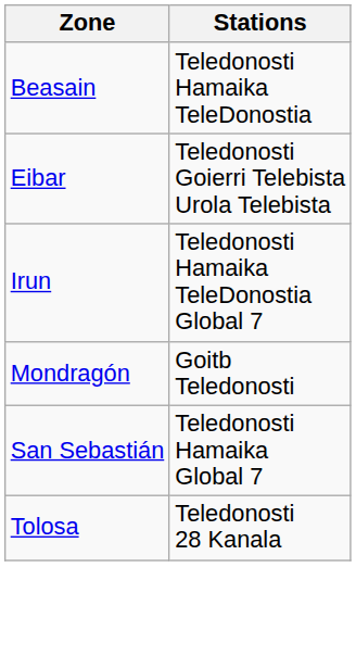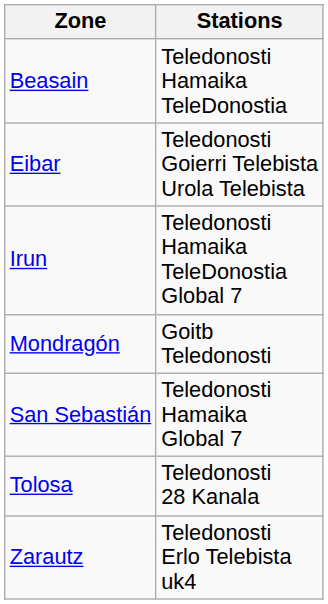 <table class="wikitable">
 <tr>
 <th>Zone</th>
 <th>Stations</th>
 </tr>
 <tr>
 <td><a href='#'>Beasain</a></td>
 <td>Teledonosti<br>Hamaika<br>TeleDonostia</td>
 </tr>
 <tr>
 <td><a href='#'>Eibar</a></td>
 <td>Teledonosti<br>Goierri Telebista<br>Urola Telebista</td>
 </tr>
 <tr>
 <td><a href='#'>Irun</a></td>
 <td>Teledonosti<br>Hamaika<br>TeleDonostia<br>Global 7</td>
 </tr>
 <tr>
 <td><a href='#'>Mondragón</a></td>
 <td>Goitb<br>Teledonosti</td>
 </tr>
 <tr>
 <td><a href='#'>San Sebastián</a></td>
 <td>Teledonosti<br>Hamaika<br>Global 7</td>
 </tr>
 <tr>
 <td><a href='#'>Tolosa</a></td>
 <td>Teledonosti<br>28 Kanala</td>
 </tr>
+<tr>
+<td><a href='#'>Zarautz</a></td>
+<td>Teledonosti<br>Erlo Telebista<br>uk4</td>
+</tr>
 </table>
